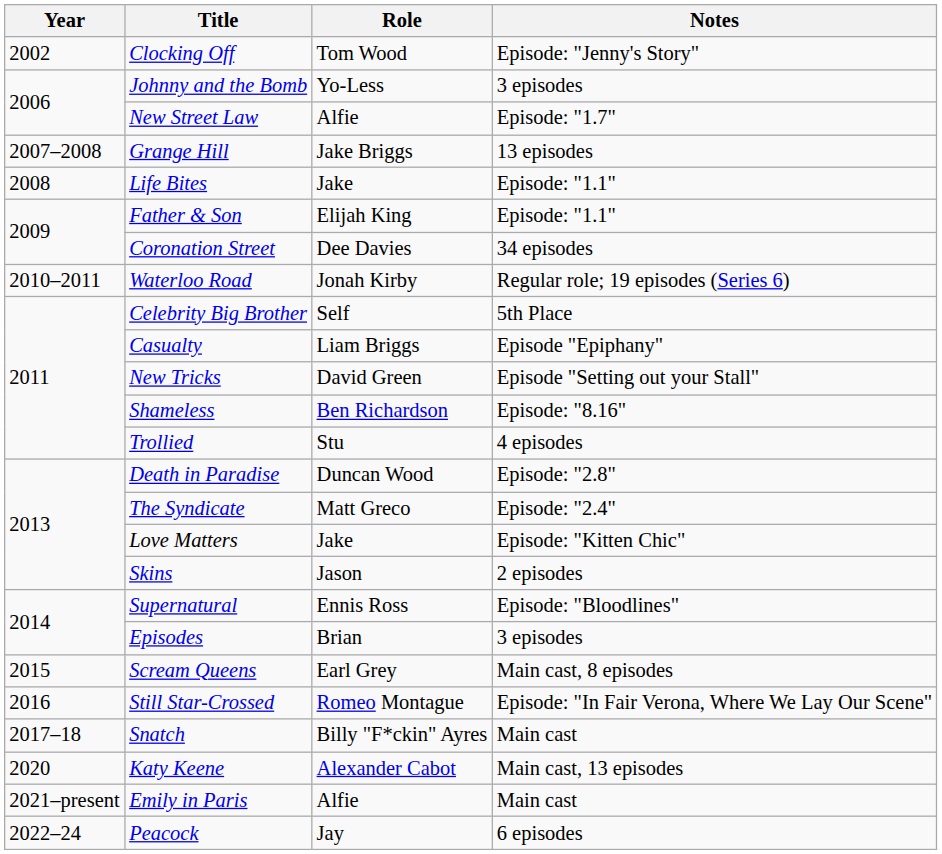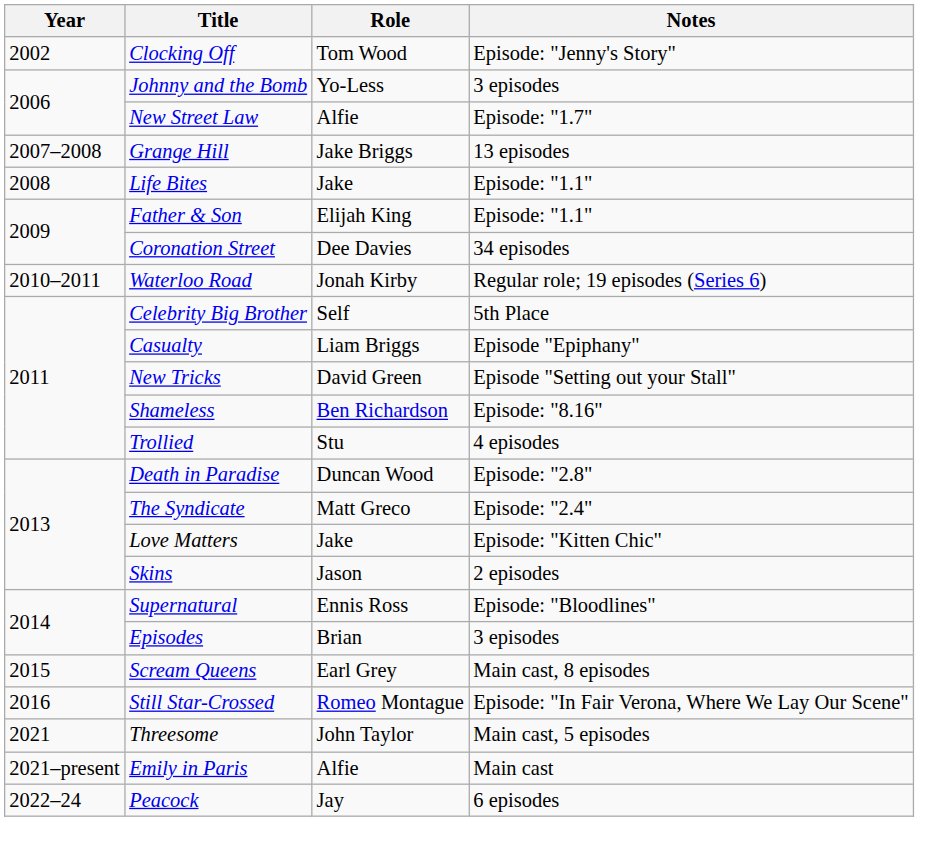 <table class="wikitable">
 <tr>
 <th>Year</th>
 <th>Title</th>
 <th>Role</th>
 <th>Notes</th>
 </tr>
 <tr>
 <td>2002</td>
 <td><em><a href='#'>Clocking Off</a></em></td>
 <td>Tom Wood</td>
 <td>Episode: "Jenny's Story"</td>
 </tr>
 <tr>
 <td rowspan="2">2006</td>
 <td><em><a href='#'>Johnny and the Bomb</a></em></td>
 <td>Yo-Less</td>
 <td>3 episodes</td>
 </tr>
 <tr>
 <td><em><a href='#'>New Street Law</a></em></td>
 <td>Alfie</td>
 <td>Episode: "1.7"</td>
 </tr>
 <tr>
 <td>2007–2008</td>
 <td><em><a href='#'>Grange Hill</a></em></td>
 <td>Jake Briggs</td>
 <td>13 episodes</td>
 </tr>
 <tr>
 <td>2008</td>
 <td><em><a href='#'>Life Bites</a></em></td>
 <td>Jake</td>
 <td>Episode: "1.1"</td>
 </tr>
 <tr>
 <td rowspan="2">2009</td>
 <td><em><a href='#'>Father & Son</a></em></td>
 <td>Elijah King</td>
 <td>Episode: "1.1"</td>
 </tr>
 <tr>
 <td><em><a href='#'>Coronation Street</a></em></td>
 <td>Dee Davies</td>
 <td>34 episodes</td>
 </tr>
 <tr>
 <td>2010–2011</td>
 <td><em><a href='#'>Waterloo Road</a></em></td>
 <td>Jonah Kirby</td>
 <td>Regular role; 19 episodes (<a href='#'>Series 6</a>)</td>
 </tr>
 <tr>
 <td rowspan="5">2011</td>
 <td><a href='#'><em>Celebrity Big Brother</em></a></td>
 <td>Self</td>
 <td>5th Place</td>
 </tr>
 <tr>
 <td><em><a href='#'>Casualty</a></em></td>
 <td>Liam Briggs</td>
 <td>Episode "Epiphany"</td>
 </tr>
 <tr>
 <td><em><a href='#'>New Tricks</a></em></td>
 <td>David Green</td>
 <td>Episode "Setting out your Stall"</td>
 </tr>
 <tr>
 <td><em><a href='#'>Shameless</a></em></td>
 <td><a href='#'>Ben Richardson</a></td>
 <td>Episode: "8.16"</td>
 </tr>
 <tr>
 <td><em><a href='#'>Trollied</a></em></td>
 <td>Stu</td>
 <td>4 episodes</td>
 </tr>
 <tr>
 <td rowspan="4">2013</td>
 <td><em><a href='#'>Death in Paradise</a></em></td>
 <td>Duncan Wood</td>
 <td>Episode: "2.8"</td>
 </tr>
 <tr>
 <td><em><a href='#'>The Syndicate</a></em></td>
 <td>Matt Greco</td>
 <td>Episode: "2.4"</td>
 </tr>
 <tr>
 <td><em>Love Matters</em></td>
 <td>Jake</td>
 <td>Episode: "Kitten Chic"</td>
 </tr>
 <tr>
 <td><em><a href='#'>Skins</a></em></td>
 <td>Jason</td>
 <td>2 episodes</td>
 </tr>
 <tr>
 <td rowspan="2">2014</td>
 <td><em><a href='#'>Supernatural</a></em></td>
 <td>Ennis Ross</td>
 <td>Episode: "Bloodlines"</td>
 </tr>
 <tr>
 <td><em><a href='#'>Episodes</a></em></td>
 <td>Brian</td>
 <td>3 episodes</td>
 </tr>
 <tr>
 <td>2015</td>
 <td><em><a href='#'>Scream Queens</a></em></td>
 <td>Earl Grey</td>
 <td>Main cast, 8 episodes</td>
 </tr>
 <tr>
 <td>2016</td>
 <td><em><a href='#'>Still Star-Crossed</a></em></td>
 <td><a href='#'>Romeo</a> Montague</td>
 <td>Episode: "In Fair Verona, Where We Lay Our Scene"</td>
 </tr>
 <tr>
-<td rowspan="1">2017–18</td>
-<td><em><a href='#'>Snatch</a></em></td>
-<td>Billy "F*ckin" Ayres</td>
-<td>Main cast</td>
-</tr>
-<tr>
-<td>2020</td>
-<td><em><a href='#'>Katy Keene</a></em></td>
-<td><a href='#'>Alexander Cabot</a></td>
-<td>Main cast, 13 episodes</td>
+<td>2021</td>
+<td><em>Threesome</em></td>
+<td>John Taylor</td>
+<td>Main cast, 5 episodes</td>
 </tr>
 <tr>
 <td>2021–present</td>
 <td><em><a href='#'>Emily in Paris</a></em></td>
 <td>Alfie</td>
 <td>Main cast</td>
 </tr>
 <tr>
 <td>2022–24</td>
 <td><em><a href='#'>Peacock</a></em></td>
 <td>Jay</td>
 <td>6 episodes</td>
 </tr>
 </table>
